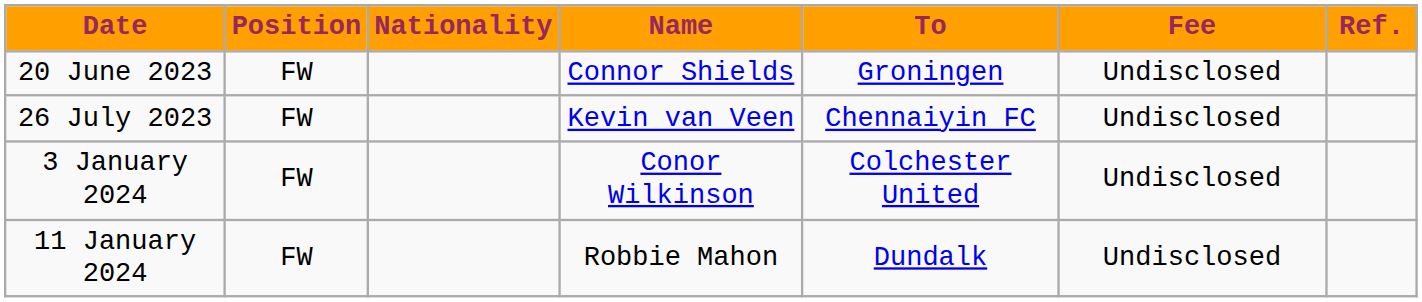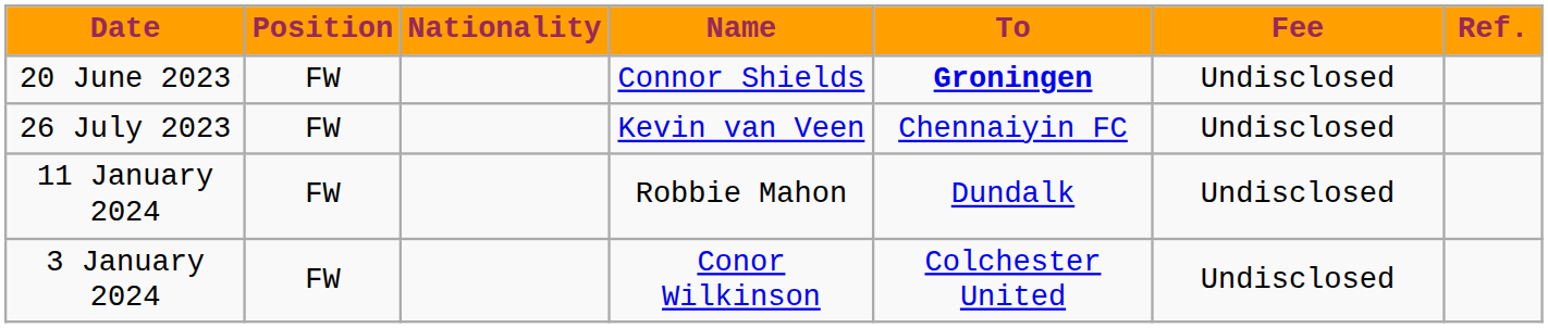 <table class="wikitable"  style="text-align:center; font-size:90%; ">
 <tr>
 <th style="background:#ffa000; color:#98285c; width:200px;">Date</th>
 <th style="background:#ffa000; color:#98285c; width:50px;">Position</th>
 <th style="background:#ffa000; color:#98285c; width:50px;">Nationality</th>
 <th style="background:#ffa000; color:#98285c; width:200px;">Name</th>
 <th style="background:#ffa000; color:#98285c; width:200px;">To</th>
 <th style="background:#ffa000; color:#98285c; width:200px;">Fee</th>
 <th style="background:#ffa000; color:#98285c; width:50px;">Ref.</th>
 </tr>
 <tr>
 <td>20 June 2023</td>
 <td>FW</td>
 <td></td>
 <td><a href='#'>Connor Shields</a></td>
-<td><a href='#'>Groningen</a></td>
+<td><strong><a href='#'>Groningen</a></strong></td>
 <td>Undisclosed</td>
 <td></td>
 </tr>
 <tr>
 <td>26 July 2023</td>
 <td>FW</td>
 <td></td>
 <td><a href='#'>Kevin van Veen</a></td>
 <td><a href='#'>Chennaiyin FC</a></td>
 <td>Undisclosed</td>
 <td></td>
 </tr>
 <tr>
+<td>11 January 2024</td>
+<td>FW</td>
+<td></td>
+<td>Robbie Mahon</td>
+<td><a href='#'>Dundalk</a></td>
+<td>Undisclosed</td>
+<td></td>
+</tr>
+<tr>
 <td>3 January 2024</td>
 <td>FW</td>
 <td></td>
 <td><a href='#'>Conor Wilkinson</a></td>
 <td><a href='#'>Colchester United</a></td>
 <td>Undisclosed</td>
 <td></td>
 </tr>
-<tr>
-<td>11 January 2024</td>
-<td>FW</td>
-<td></td>
-<td>Robbie Mahon</td>
-<td><a href='#'>Dundalk</a></td>
-<td>Undisclosed</td>
-<td></td>
-</tr>
 </table>
